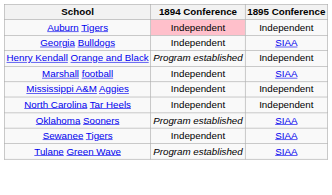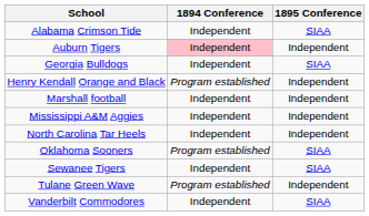 <table class="wikitable sortable">
 <tr>
 <th>School</th>
 <th>1894 Conference</th>
 <th>1895 Conference</th>
+</tr>
+<tr style="text-align:center;">
+<td><a href='#'>Alabama</a> <a href='#'>Crimson Tide</a></td>
+<td>Independent</td>
+<td><a href='#'>SIAA</a></td>
 </tr>
 <tr style="text-align:center;">
 <td><a href='#'>Auburn</a> <a href='#'>Tigers</a></td>
 <td style="background: pink;">Independent</td>
 <td>Independent</td>
 </tr>
 <tr style="text-align:center;">
 <td><a href='#'>Georgia</a> <a href='#'>Bulldogs</a></td>
 <td>Independent</td>
 <td><a href='#'>SIAA</a></td>
 </tr>
 <tr style="text-align:center;">
 <td><a href='#'>Henry Kendall</a> <a href='#'>Orange and Black</a></td>
 <td><em>Program established</em></td>
 <td>Independent</td>
 </tr>
 <tr style="text-align:center;">
 <td><a href='#'>Marshall</a> <a href='#'>football</a></td>
 <td>Independent</td>
-<td><a href='#'>SIAA</a></td>
+<td>Independent</td>
 </tr>
 <tr style="text-align:center;">
 <td><a href='#'>Mississippi A&M</a> <a href='#'>Aggies</a></td>
 <td>Independent</td>
 <td>Independent</td>
 </tr>
 <tr style="text-align:center;">
 <td><a href='#'>North Carolina</a> <a href='#'>Tar Heels</a></td>
 <td>Independent</td>
 <td>Independent</td>
 </tr>
 <tr style="text-align:center;">
 <td><a href='#'>Oklahoma</a> <a href='#'>Sooners</a></td>
 <td><em>Program established</em></td>
 <td><a href='#'>SIAA</a></td>
 </tr>
 <tr style="text-align:center;">
 <td><a href='#'>Sewanee</a> <a href='#'>Tigers</a></td>
 <td>Independent</td>
 <td><a href='#'>SIAA</a></td>
 </tr>
 <tr style="text-align:center;">
 <td><a href='#'>Tulane</a> <a href='#'>Green Wave</a></td>
 <td><em>Program established</em></td>
+<td>Independent</td>
+</tr>
+<tr style="text-align:center;">
+<td><a href='#'>Vanderbilt</a> <a href='#'>Commodores</a></td>
+<td>Independent</td>
 <td><a href='#'>SIAA</a></td>
 </tr>
 </table>
